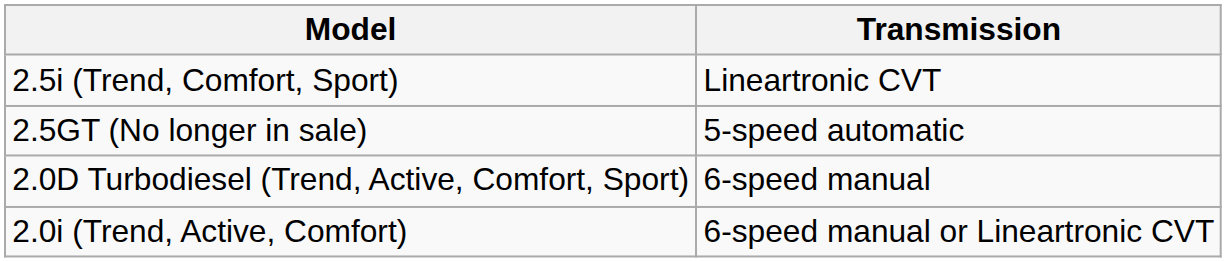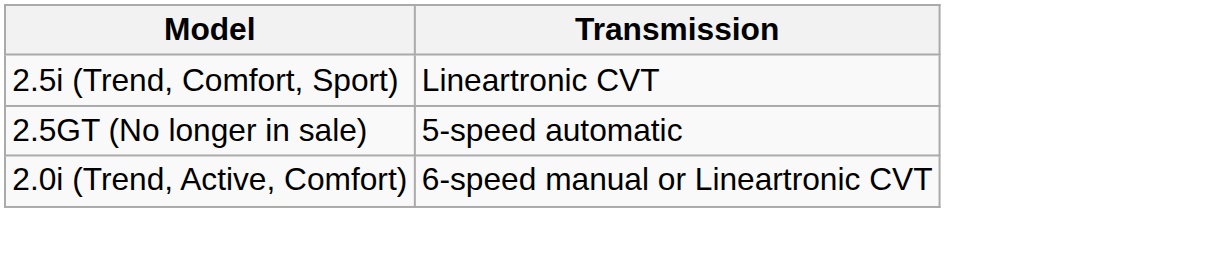 <table class="wikitable">
 <tr>
 <th>Model</th>
 <th>Transmission</th>
 </tr>
 <tr>
 <td>2.5i (Trend, Comfort, Sport)</td>
 <td>Lineartronic CVT</td>
 </tr>
 <tr>
 <td>2.5GT (No longer in sale)</td>
 <td>5-speed automatic</td>
 </tr>
 <tr>
-<td>2.0D Turbodiesel (Trend, Active, Comfort, Sport)</td>
-<td>6-speed manual</td>
-</tr>
-<tr>
 <td>2.0i (Trend, Active, Comfort)</td>
 <td>6-speed manual or Lineartronic CVT</td>
 </tr>
 </table>
